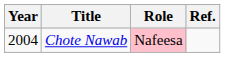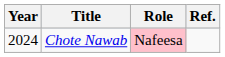 <table class="wikitable">
 <tr style="background:#b0c4de; text-align:center;">
 <th>Year</th>
 <th>Title</th>
 <th>Role</th>
 <th>Ref.</th>
 </tr>
 <tr>
-<td>2004</td>
+<td>2024</td>
 <td><em><a href='#'>Chote Nawab</a></em></td>
 <td style="background: pink;">Nafeesa</td>
 <td></td>
 </tr>
 </table>
